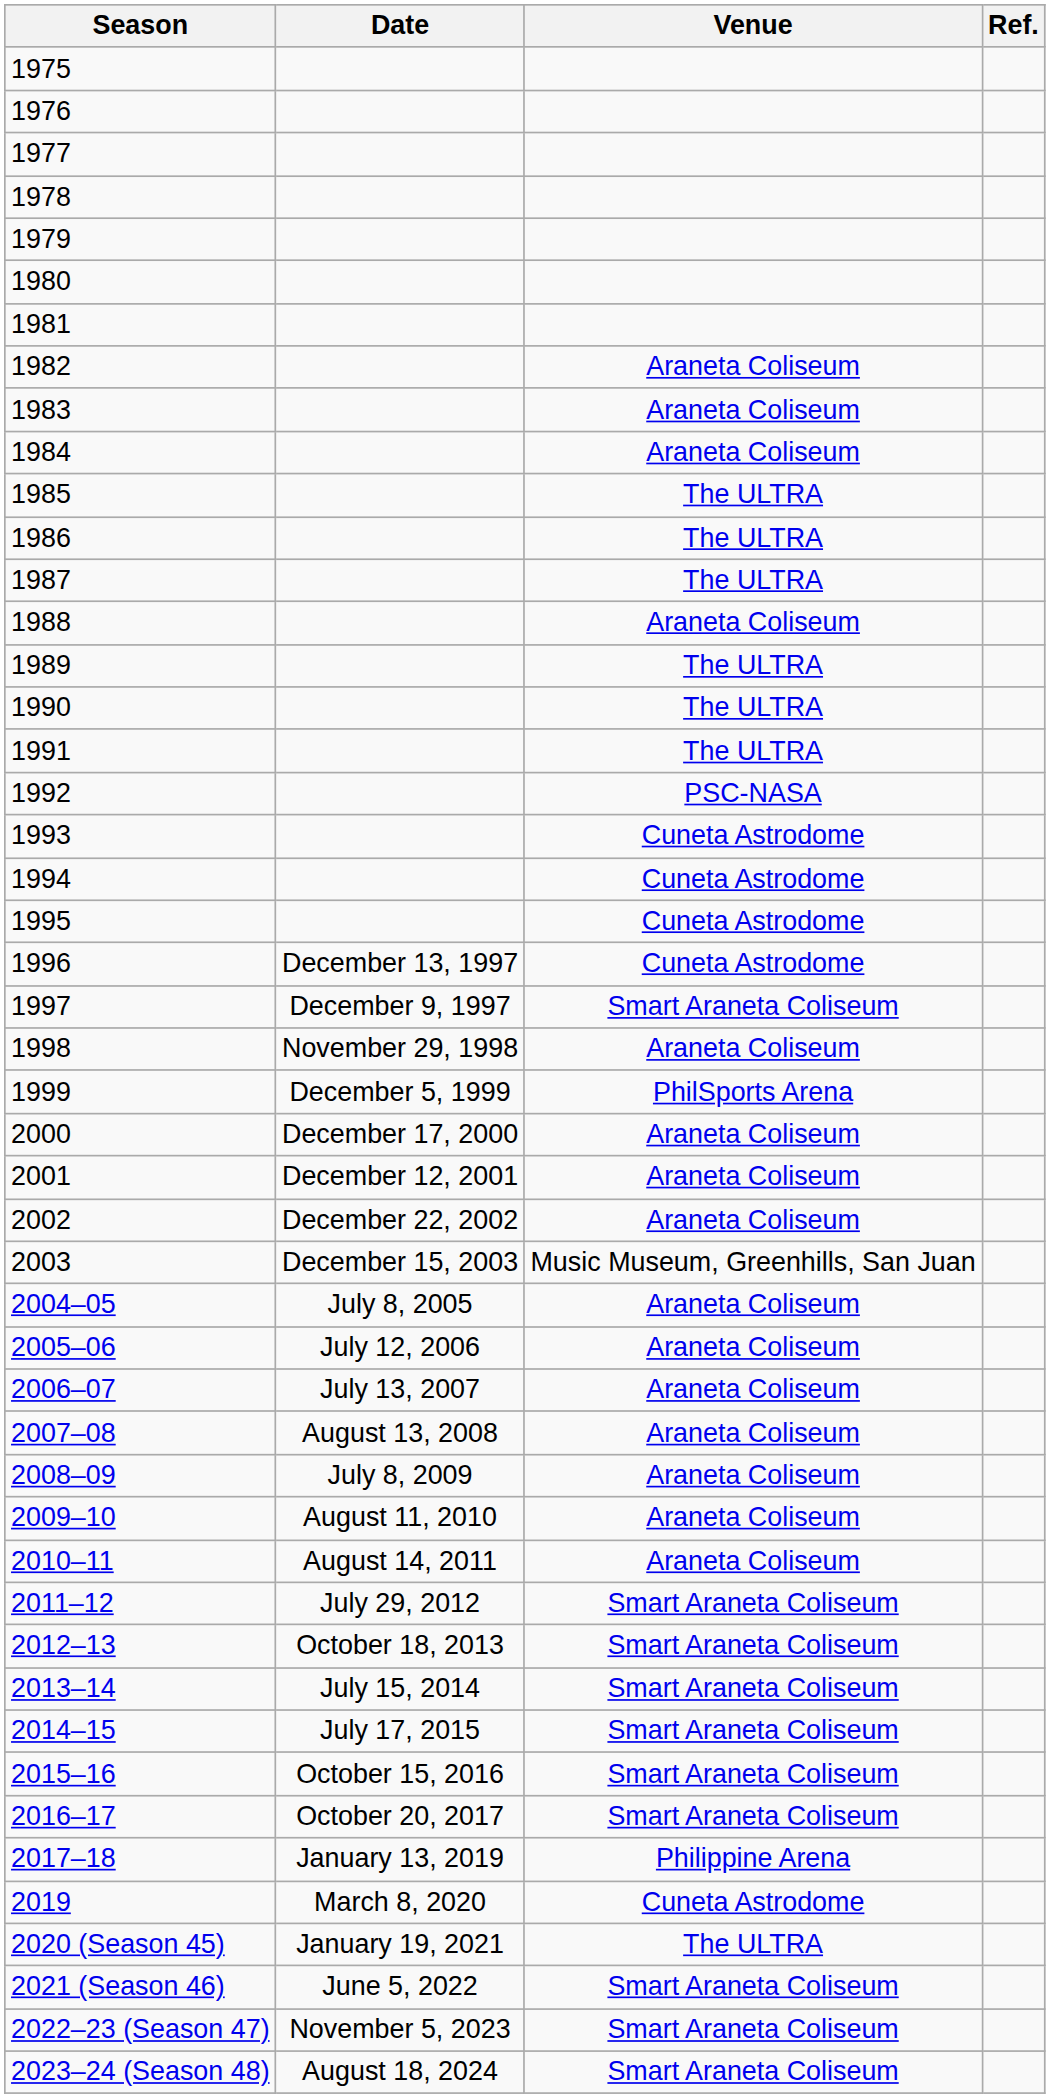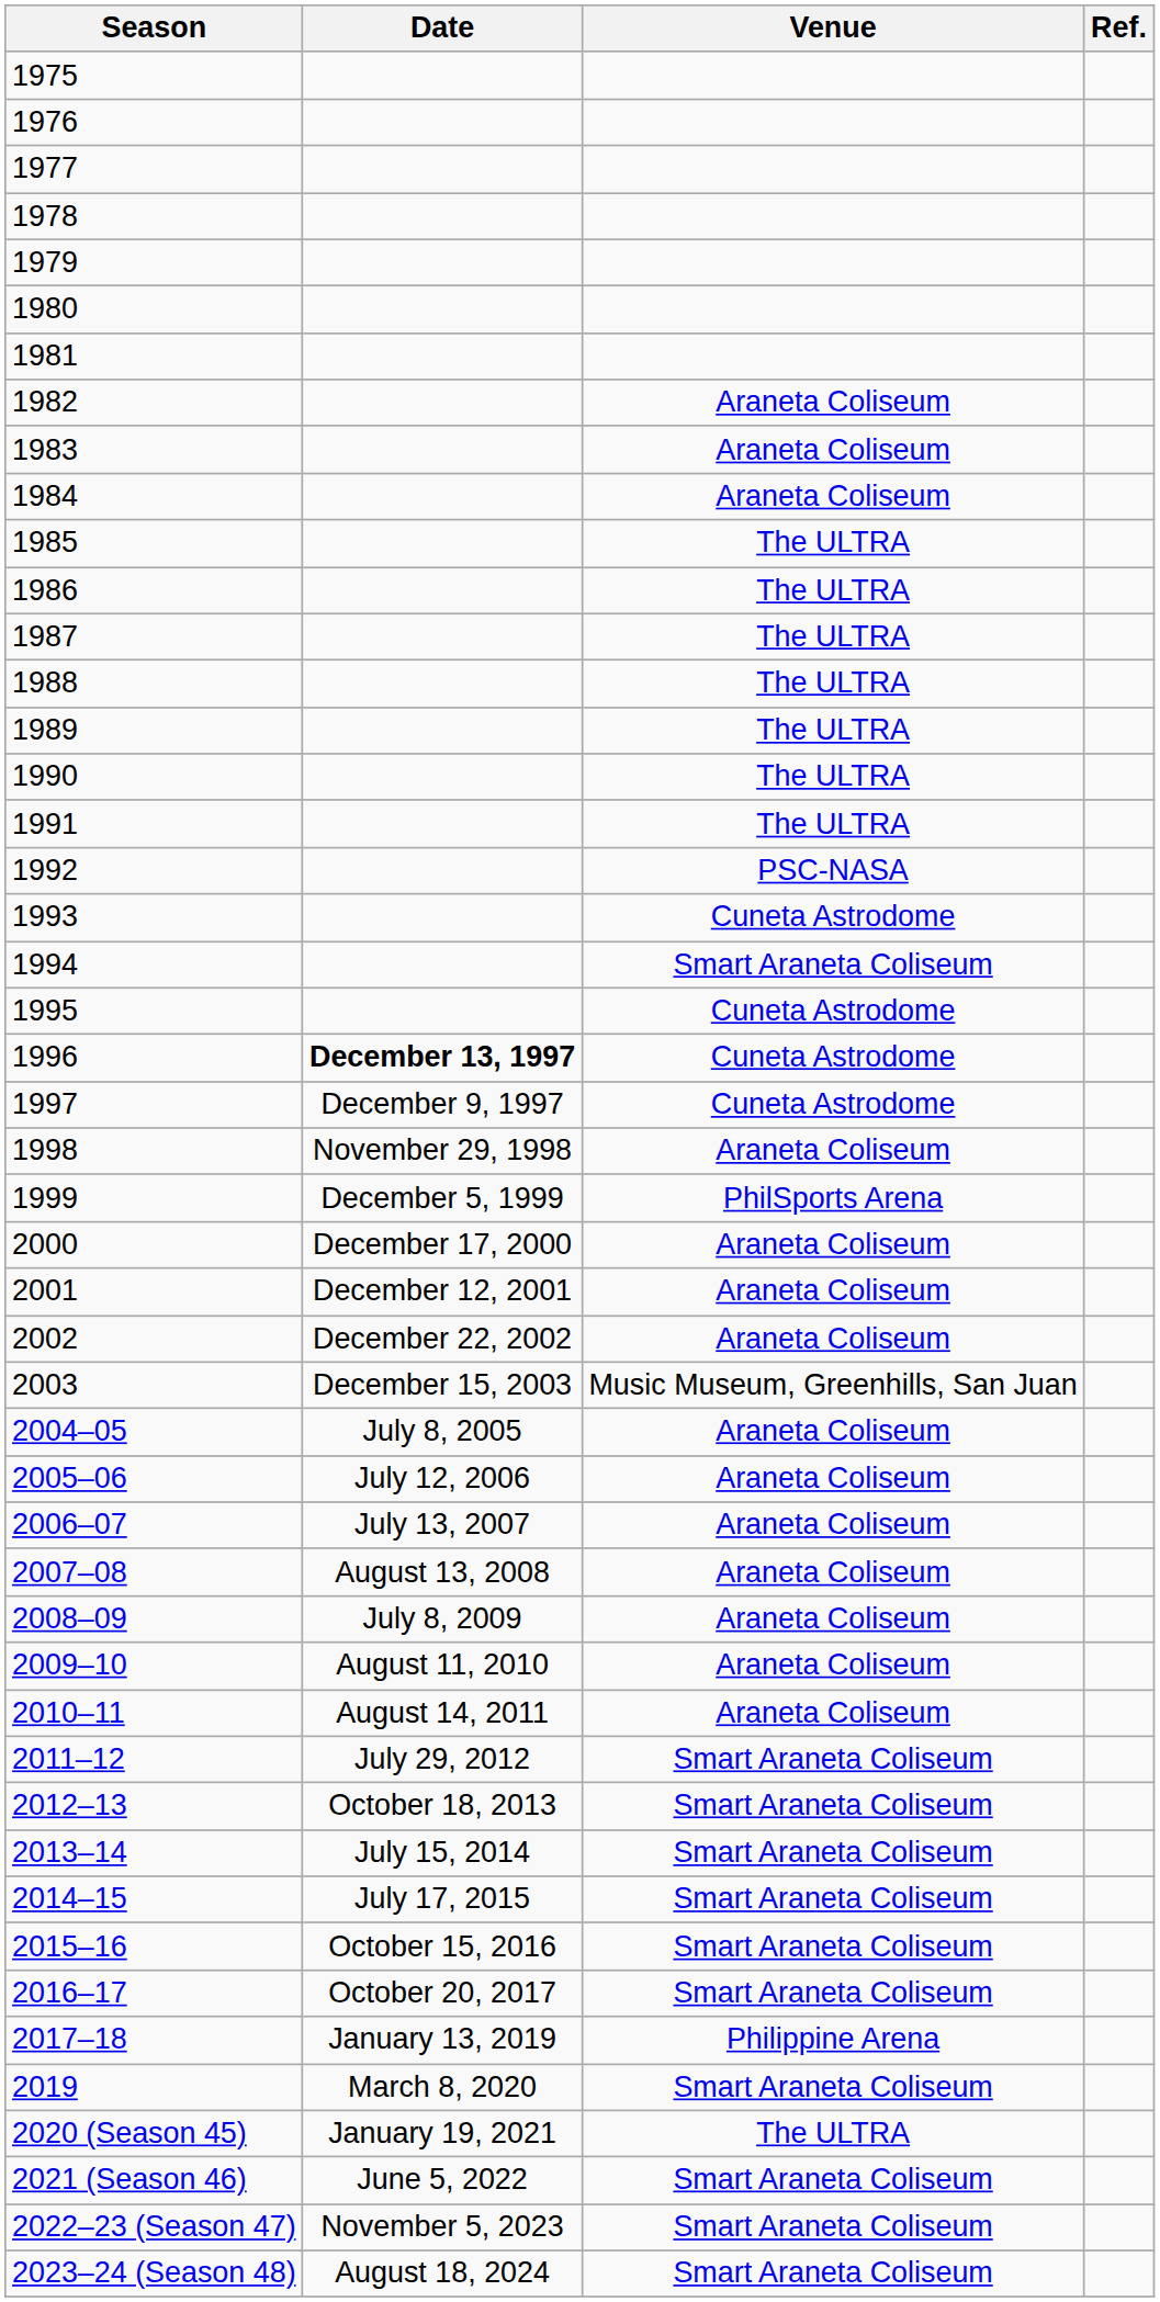 <table class="sortable wikitable" style="text-align:center;">
 <tr>
 <th>Season</th>
 <th>Date</th>
 <th>Venue</th>
 <th>Ref.</th>
 </tr>
 <tr>
 <td align=left>1975</td>
 <td></td>
 <td></td>
 <td></td>
 </tr>
 <tr>
 <td align=left>1976</td>
 <td></td>
 <td></td>
 <td></td>
 </tr>
 <tr>
 <td align=left>1977</td>
 <td></td>
 <td></td>
 <td></td>
 </tr>
 <tr>
 <td align=left>1978</td>
 <td></td>
 <td></td>
 <td></td>
 </tr>
 <tr>
 <td align=left>1979</td>
 <td></td>
 <td></td>
 <td></td>
 </tr>
 <tr>
 <td align=left>1980</td>
 <td></td>
 <td></td>
 <td></td>
 </tr>
 <tr>
 <td align=left>1981</td>
 <td></td>
 <td></td>
 <td></td>
 </tr>
 <tr>
 <td align=left>1982</td>
 <td></td>
 <td><a href='#'>Araneta Coliseum</a></td>
 <td></td>
 </tr>
 <tr>
 <td align=left>1983</td>
 <td></td>
 <td><a href='#'>Araneta Coliseum</a></td>
 <td></td>
 </tr>
 <tr>
 <td align=left>1984</td>
 <td></td>
 <td><a href='#'>Araneta Coliseum</a></td>
 <td></td>
 </tr>
 <tr>
 <td align=left>1985</td>
 <td></td>
 <td><a href='#'>The ULTRA</a></td>
 <td></td>
 </tr>
 <tr>
 <td align=left>1986</td>
 <td></td>
 <td><a href='#'>The ULTRA</a></td>
 <td></td>
 </tr>
 <tr>
 <td align=left>1987</td>
 <td></td>
 <td><a href='#'>The ULTRA</a></td>
 <td></td>
 </tr>
 <tr>
 <td align=left>1988</td>
 <td></td>
-<td><a href='#'>Araneta Coliseum</a></td>
+<td><a href='#'>The ULTRA</a></td>
 <td></td>
 </tr>
 <tr>
 <td align=left>1989</td>
 <td></td>
 <td><a href='#'>The ULTRA</a></td>
 <td></td>
 </tr>
 <tr>
 <td align=left>1990</td>
 <td></td>
 <td><a href='#'>The ULTRA</a></td>
 <td></td>
 </tr>
 <tr>
 <td align=left>1991</td>
 <td></td>
 <td><a href='#'>The ULTRA</a></td>
 <td></td>
 </tr>
 <tr>
 <td align=left>1992</td>
 <td></td>
 <td><a href='#'>PSC-NASA</a></td>
 <td></td>
 </tr>
 <tr>
 <td align=left>1993</td>
 <td></td>
 <td><a href='#'>Cuneta Astrodome</a></td>
 <td></td>
 </tr>
 <tr>
 <td align=left>1994</td>
 <td></td>
-<td><a href='#'>Cuneta Astrodome</a></td>
+<td><a href='#'>Smart Araneta Coliseum</a></td>
 <td></td>
 </tr>
 <tr>
 <td align=left>1995</td>
 <td></td>
 <td><a href='#'>Cuneta Astrodome</a></td>
 <td></td>
 </tr>
 <tr>
 <td align=left>1996</td>
-<td>December 13, 1997</td>
+<td><strong>December 13, 1997</strong></td>
 <td><a href='#'>Cuneta Astrodome</a></td>
 <td></td>
 </tr>
 <tr>
 <td align=left>1997</td>
 <td>December 9, 1997</td>
-<td><a href='#'>Smart Araneta Coliseum</a></td>
+<td><a href='#'>Cuneta Astrodome</a></td>
 <td></td>
 </tr>
 <tr>
 <td align=left>1998</td>
 <td>November 29, 1998</td>
 <td><a href='#'>Araneta Coliseum</a></td>
 <td></td>
 </tr>
 <tr>
 <td align=left>1999</td>
 <td>December 5, 1999</td>
 <td><a href='#'>PhilSports Arena</a></td>
 <td></td>
 </tr>
 <tr>
 <td align=left>2000</td>
 <td>December 17, 2000</td>
 <td><a href='#'>Araneta Coliseum</a></td>
 <td></td>
 </tr>
 <tr>
 <td align=left>2001</td>
 <td>December 12, 2001</td>
 <td><a href='#'>Araneta Coliseum</a></td>
 <td></td>
 </tr>
 <tr>
 <td align=left>2002</td>
 <td>December 22, 2002</td>
 <td><a href='#'>Araneta Coliseum</a></td>
 <td></td>
 </tr>
 <tr>
 <td align=left>2003</td>
 <td>December 15, 2003</td>
 <td>Music Museum, Greenhills, San Juan</td>
 <td></td>
 </tr>
 <tr>
 <td align=left><a href='#'>2004–05</a></td>
 <td>July 8, 2005</td>
 <td><a href='#'>Araneta Coliseum</a></td>
 <td></td>
 </tr>
 <tr>
 <td align=left><a href='#'>2005–06</a></td>
 <td>July 12, 2006</td>
 <td><a href='#'>Araneta Coliseum</a></td>
 <td></td>
 </tr>
 <tr>
 <td align=left><a href='#'>2006–07</a></td>
 <td>July 13, 2007</td>
 <td><a href='#'>Araneta Coliseum</a></td>
 <td></td>
 </tr>
 <tr>
 <td align=left><a href='#'>2007–08</a></td>
 <td>August 13, 2008</td>
 <td><a href='#'>Araneta Coliseum</a></td>
 <td></td>
 </tr>
 <tr>
 <td align=left><a href='#'>2008–09</a></td>
 <td>July 8, 2009</td>
 <td><a href='#'>Araneta Coliseum</a></td>
 <td></td>
 </tr>
 <tr>
 <td align=left><a href='#'>2009–10</a></td>
 <td>August 11, 2010</td>
 <td><a href='#'>Araneta Coliseum</a></td>
 <td></td>
 </tr>
 <tr>
 <td align=left><a href='#'>2010–11</a></td>
 <td>August 14, 2011</td>
 <td><a href='#'>Araneta Coliseum</a></td>
 <td></td>
 </tr>
 <tr>
 <td align=left><a href='#'>2011–12</a></td>
 <td>July 29, 2012</td>
 <td><a href='#'>Smart Araneta Coliseum</a></td>
 <td></td>
 </tr>
 <tr>
 <td align=left><a href='#'>2012–13</a></td>
 <td>October 18, 2013</td>
 <td><a href='#'>Smart Araneta Coliseum</a></td>
 <td></td>
 </tr>
 <tr>
 <td align=left><a href='#'>2013–14</a></td>
 <td>July 15, 2014</td>
 <td><a href='#'>Smart Araneta Coliseum</a></td>
 <td></td>
 </tr>
 <tr>
 <td align=left><a href='#'>2014–15</a></td>
 <td>July 17, 2015</td>
 <td><a href='#'>Smart Araneta Coliseum</a></td>
 <td></td>
 </tr>
 <tr>
 <td align=left><a href='#'>2015–16</a></td>
 <td>October 15, 2016</td>
 <td><a href='#'>Smart Araneta Coliseum</a></td>
 <td></td>
 </tr>
 <tr>
 <td align=left><a href='#'>2016–17</a></td>
 <td>October 20, 2017</td>
 <td><a href='#'>Smart Araneta Coliseum</a></td>
 <td></td>
 </tr>
 <tr>
 <td align=left><a href='#'>2017–18</a></td>
 <td>January 13, 2019</td>
 <td><a href='#'>Philippine Arena</a></td>
 <td></td>
 </tr>
 <tr>
 <td align=left><a href='#'>2019</a></td>
 <td>March 8, 2020</td>
-<td><a href='#'>Cuneta Astrodome</a></td>
+<td><a href='#'>Smart Araneta Coliseum</a></td>
 <td></td>
 </tr>
 <tr>
 <td align=left><a href='#'>2020 (Season 45)</a></td>
 <td>January 19, 2021</td>
 <td><a href='#'>The ULTRA</a></td>
 <td></td>
 </tr>
 <tr>
 <td align=left><a href='#'>2021 (Season 46)</a></td>
 <td>June 5, 2022</td>
 <td><a href='#'>Smart Araneta Coliseum</a></td>
 <td></td>
 </tr>
 <tr>
 <td align=left><a href='#'>2022–23 (Season 47)</a></td>
 <td>November 5, 2023</td>
 <td><a href='#'>Smart Araneta Coliseum</a></td>
 <td></td>
 </tr>
 <tr>
 <td align=left><a href='#'>2023–24 (Season 48)</a></td>
 <td>August 18, 2024</td>
 <td><a href='#'>Smart Araneta Coliseum</a></td>
 <td></td>
 </tr>
 </table>
